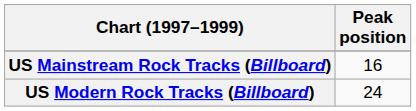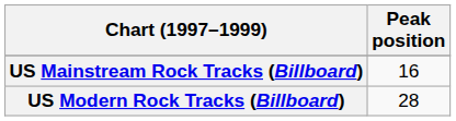 <table class="wikitable sortable plainrowheaders" style="text-align:center">
 <tr>
 <th>Chart (1997–1999)</th>
 <th>Peak<br>position</th>
 </tr>
 <tr>
 </tr>
 <tr>
 </tr>
 <tr>
 <th scope="row">US <a href='#'>Mainstream Rock Tracks</a> (<em><a href='#'>Billboard</a></em>)</th>
 <td>16</td>
 </tr>
 <tr>
 <th scope="row">US <a href='#'>Modern Rock Tracks</a> (<em><a href='#'>Billboard</a></em>)</th>
-<td>24</td>
+<td>28</td>
 </tr>
 </table>
